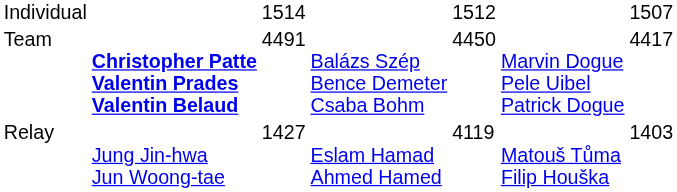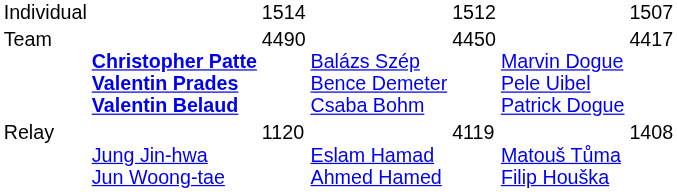 <table>
 <tr style="vertical-align:top;">
 <td>Individual</td>
 <td></td>
 <td>1514</td>
 <td></td>
 <td>1512</td>
 <td></td>
 <td>1507</td>
 </tr>
 <tr style="vertical-align:top;">
 <td>Team</td>
 <td><strong><br><a href='#'>Christopher Patte</a><br><a href='#'>Valentin Prades</a><br><a href='#'>Valentin Belaud</a></strong></td>
-<td>4491</td>
+<td>4490</td>
 <td><br><a href='#'>Balázs Szép</a><br><a href='#'>Bence Demeter</a><br><a href='#'>Csaba Bohm</a></td>
 <td>4450</td>
 <td><br><a href='#'>Marvin Dogue</a><br><a href='#'>Pele Uibel</a><br><a href='#'>Patrick Dogue</a></td>
 <td>4417</td>
 </tr>
 <tr style="vertical-align:top;">
 <td>Relay</td>
 <td><br><a href='#'>Jung Jin-hwa</a><br><a href='#'>Jun Woong-tae</a></td>
-<td>1427</td>
+<td>1120</td>
 <td><br><a href='#'>Eslam Hamad</a><br><a href='#'>Ahmed Hamed</a></td>
 <td>4119</td>
 <td><br><a href='#'>Matouš Tůma</a><br><a href='#'>Filip Houška</a></td>
-<td>1403</td>
+<td>1408</td>
 </tr>
 </table>
